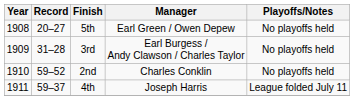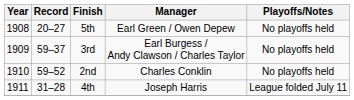 <table class="wikitable" style="text-align:center">
 <tr>
 <th>Year</th>
 <th>Record</th>
 <th>Finish</th>
 <th>Manager</th>
 <th>Playoffs/Notes</th>
 </tr>
 <tr align=center>
 <td>1908</td>
 <td>20–27</td>
 <td>5th</td>
 <td>Earl Green / Owen Depew</td>
 <td>No playoffs held</td>
 </tr>
 <tr align=center>
 <td>1909</td>
-<td>31–28</td>
+<td>59–37</td>
 <td>3rd</td>
 <td>Earl Burgess /<br> Andy Clawson / Charles Taylor</td>
 <td>No playoffs held</td>
 </tr>
 <tr align=center>
 <td>1910</td>
 <td>59–52</td>
 <td>2nd</td>
 <td>Charles Conklin</td>
 <td>No playoffs held</td>
 </tr>
 <tr align=center>
 <td>1911</td>
-<td>59–37</td>
+<td>31–28</td>
 <td>4th</td>
 <td>Joseph Harris</td>
 <td>League folded July 11</td>
 </tr>
 <tr align=center>
 </tr>
 </table>
